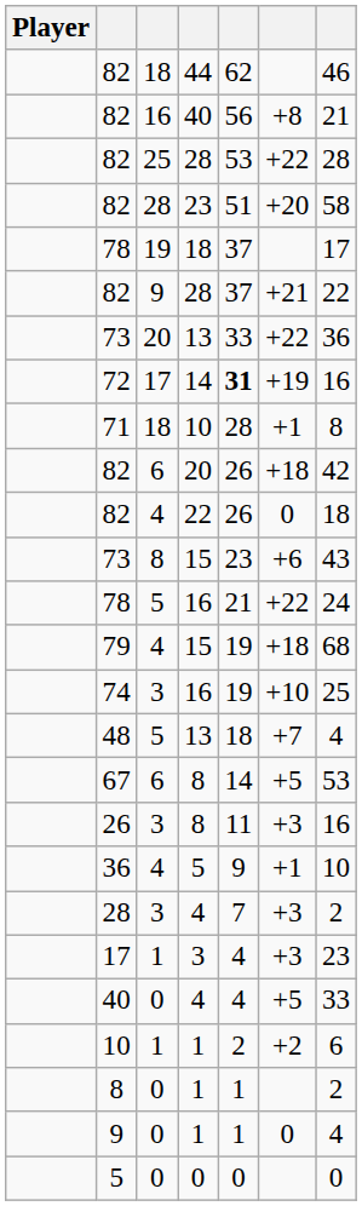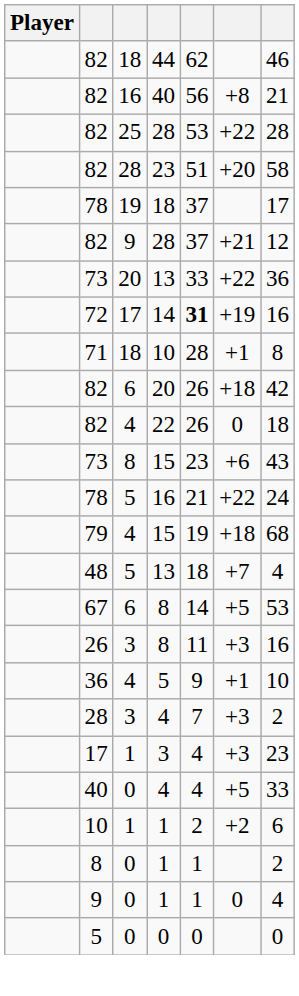 <table class="wikitable sortable" style="text-align:center;">
 <tr>
 <th>Player</th>
 <th></th>
 <th></th>
 <th></th>
 <th></th>
 <th data-sort-type="number"></th>
 <th></th>
 </tr>
 <tr>
 <td style="text-align:left;"></td>
 <td>82</td>
 <td>18</td>
 <td>44</td>
 <td>62</td>
 <td></td>
 <td>46</td>
 </tr>
 <tr>
 <td style="text-align:left;"></td>
 <td>82</td>
 <td>16</td>
 <td>40</td>
 <td>56</td>
 <td>+8</td>
 <td>21</td>
 </tr>
 <tr>
 <td style="text-align:left;"></td>
 <td>82</td>
 <td>25</td>
 <td>28</td>
 <td>53</td>
 <td>+22</td>
 <td>28</td>
 </tr>
 <tr>
 <td style="text-align:left;"></td>
 <td>82</td>
 <td>28</td>
 <td>23</td>
 <td>51</td>
 <td>+20</td>
 <td>58</td>
 </tr>
 <tr>
 <td style="text-align:left;"></td>
 <td>78</td>
 <td>19</td>
 <td>18</td>
 <td>37</td>
 <td></td>
 <td>17</td>
 </tr>
 <tr>
 <td style="text-align:left;"></td>
 <td>82</td>
 <td>9</td>
 <td>28</td>
 <td>37</td>
 <td>+21</td>
-<td>22</td>
+<td>12</td>
 </tr>
 <tr>
 <td style="text-align:left;"></td>
 <td>73</td>
 <td>20</td>
 <td>13</td>
 <td>33</td>
 <td>+22</td>
 <td>36</td>
 </tr>
 <tr>
 <td style="text-align:left;"></td>
 <td>72</td>
 <td>17</td>
 <td>14</td>
 <td><strong>31</strong></td>
 <td>+19</td>
 <td>16</td>
 </tr>
 <tr>
 <td style="text-align:left;"></td>
 <td>71</td>
 <td>18</td>
 <td>10</td>
 <td>28</td>
 <td>+1</td>
 <td>8</td>
 </tr>
 <tr>
 <td style="text-align:left;"></td>
 <td>82</td>
 <td>6</td>
 <td>20</td>
 <td>26</td>
 <td>+18</td>
 <td>42</td>
 </tr>
 <tr>
 <td style="text-align:left;"></td>
 <td>82</td>
 <td>4</td>
 <td>22</td>
 <td>26</td>
 <td>0</td>
 <td>18</td>
 </tr>
 <tr>
 <td style="text-align:left;"></td>
 <td>73</td>
 <td>8</td>
 <td>15</td>
 <td>23</td>
 <td>+6</td>
 <td>43</td>
 </tr>
 <tr>
 <td style="text-align:left;"></td>
 <td>78</td>
 <td>5</td>
 <td>16</td>
 <td>21</td>
 <td>+22</td>
 <td>24</td>
 </tr>
 <tr>
 <td style="text-align:left;"></td>
 <td>79</td>
 <td>4</td>
 <td>15</td>
 <td>19</td>
 <td>+18</td>
 <td>68</td>
-</tr>
-<tr>
-<td style="text-align:left;"></td>
-<td>74</td>
-<td>3</td>
-<td>16</td>
-<td>19</td>
-<td>+10</td>
-<td>25</td>
 </tr>
 <tr>
 <td style="text-align:left;"></td>
 <td>48</td>
 <td>5</td>
 <td>13</td>
 <td>18</td>
 <td>+7</td>
 <td>4</td>
 </tr>
 <tr>
 <td style="text-align:left;"></td>
 <td>67</td>
 <td>6</td>
 <td>8</td>
 <td>14</td>
 <td>+5</td>
 <td>53</td>
 </tr>
 <tr>
 <td style="text-align:left;"></td>
 <td>26</td>
 <td>3</td>
 <td>8</td>
 <td>11</td>
 <td>+3</td>
 <td>16</td>
 </tr>
 <tr>
 <td style="text-align:left;"></td>
 <td>36</td>
 <td>4</td>
 <td>5</td>
 <td>9</td>
 <td>+1</td>
 <td>10</td>
 </tr>
 <tr>
 <td style="text-align:left;"></td>
 <td>28</td>
 <td>3</td>
 <td>4</td>
 <td>7</td>
 <td>+3</td>
 <td>2</td>
 </tr>
 <tr>
 <td style="text-align:left;"></td>
 <td>17</td>
 <td>1</td>
 <td>3</td>
 <td>4</td>
 <td>+3</td>
 <td>23</td>
 </tr>
 <tr>
 <td style="text-align:left;"></td>
 <td>40</td>
 <td>0</td>
 <td>4</td>
 <td>4</td>
 <td>+5</td>
 <td>33</td>
 </tr>
 <tr>
 <td style="text-align:left;"></td>
 <td>10</td>
 <td>1</td>
 <td>1</td>
 <td>2</td>
 <td>+2</td>
 <td>6</td>
 </tr>
 <tr>
 <td style="text-align:left;"></td>
 <td>8</td>
 <td>0</td>
 <td>1</td>
 <td>1</td>
 <td></td>
 <td>2</td>
 </tr>
 <tr>
 <td style="text-align:left;"></td>
 <td>9</td>
 <td>0</td>
 <td>1</td>
 <td>1</td>
 <td>0</td>
 <td>4</td>
 </tr>
 <tr>
 <td style="text-align:left;"></td>
 <td>5</td>
 <td>0</td>
 <td>0</td>
 <td>0</td>
 <td></td>
 <td>0</td>
 </tr>
 </table>
